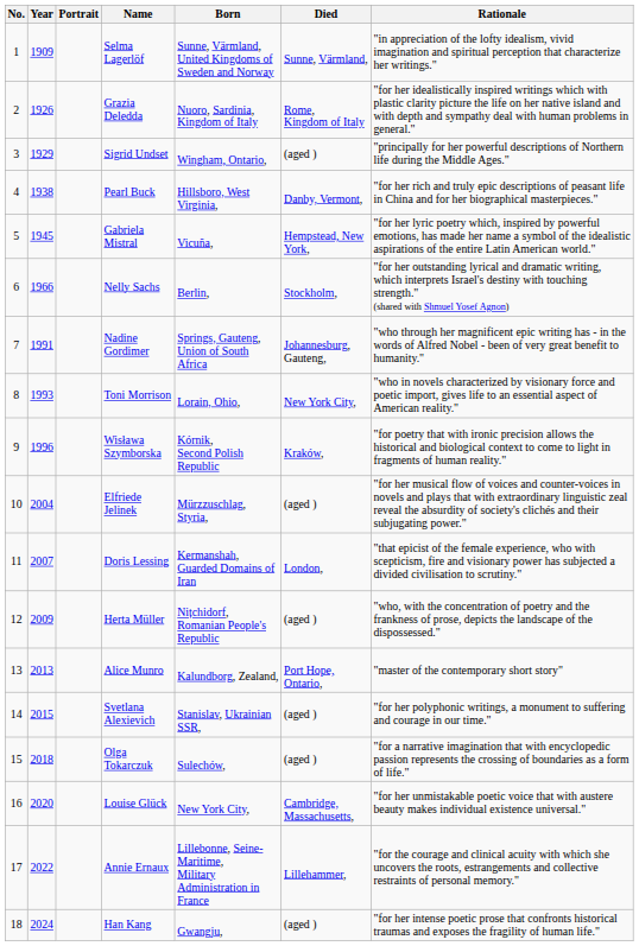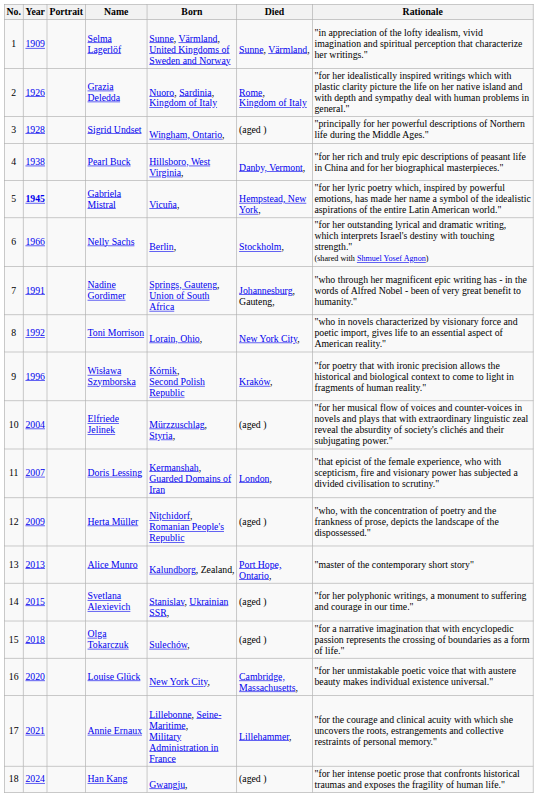 <table class="wikitable sortable">
 <tr>
 <th>No.</th>
 <th>Year</th>
 <th class="unsortable">Portrait</th>
 <th>Name</th>
 <th>Born</th>
 <th>Died</th>
 <th class="unsortable">Rationale</th>
 </tr>
 <tr>
 <td align="center">1</td>
 <td align="center"><a href='#'>1909</a></td>
 <td></td>
 <td><a href='#'>Selma Lagerlöf</a></td>
 <td><br><a href='#'>Sunne</a>, <a href='#'>Värmland</a>, <br> <a href='#'>United Kingdoms of Sweden and Norway</a></td>
 <td><br><a href='#'>Sunne</a>, <a href='#'>Värmland</a>, <br></td>
 <td>"in appreciation of the lofty idealism, vivid imagination and spiritual perception that characterize her writings."</td>
 </tr>
 <tr>
 <td align="center">2</td>
 <td align="center"><a href='#'>1926</a></td>
 <td></td>
 <td><a href='#'>Grazia Deledda</a></td>
 <td><br><a href='#'>Nuoro</a>, <a href='#'>Sardinia</a>, <br> <a href='#'>Kingdom of Italy</a></td>
 <td><br><a href='#'>Rome</a>, <br> <a href='#'>Kingdom of Italy</a></td>
 <td>"for her idealistically inspired writings which with plastic clarity picture the life on her native island and with depth and sympathy deal with human problems in general."</td>
 </tr>
 <tr>
 <td align="center">3</td>
-<td align="center"><a href='#'>1929</a></td>
+<td align="center"><a href='#'>1928</a></td>
 <td></td>
 <td><a href='#'>Sigrid Undset</a></td>
 <td><br><a href='#'>Wingham, Ontario</a>, <br></td>
 <td>(aged )</td>
 <td>"principally for her powerful descriptions of Northern life during the Middle Ages."</td>
 </tr>
 <tr>
 <td align="center">4</td>
 <td align="center"><a href='#'>1938</a></td>
 <td></td>
 <td><a href='#'>Pearl Buck</a></td>
 <td><br><a href='#'>Hillsboro, West Virginia</a>, <br></td>
 <td><br><a href='#'>Danby, Vermont</a>, <br></td>
 <td>"for her rich and truly epic descriptions of peasant life in China and for her biographical masterpieces."</td>
 </tr>
 <tr>
 <td align="center">5</td>
-<td align="center"><a href='#'>1945</a></td>
+<td align="center"><strong><a href='#'>1945</a></strong></td>
 <td></td>
 <td><a href='#'>Gabriela Mistral</a></td>
 <td><br><a href='#'>Vicuña</a>, <br></td>
 <td><br><a href='#'>Hempstead, New York</a>, <br></td>
 <td>"for her lyric poetry which, inspired by powerful emotions, has made her name a symbol of the idealistic aspirations of the entire Latin American world."</td>
 </tr>
 <tr>
 <td align="center">6</td>
 <td align="center"><a href='#'>1966</a></td>
 <td></td>
 <td><a href='#'>Nelly Sachs</a></td>
 <td><br><a href='#'>Berlin</a>, <br></td>
 <td><br><a href='#'>Stockholm</a>, <br></td>
 <td>"for her outstanding lyrical and dramatic writing, which interprets Israel's destiny with touching strength."<br><small>(shared with <a href='#'>Shmuel Yosef Agnon</a>)</small></td>
 </tr>
 <tr>
 <td align="center">7</td>
 <td align="center"><a href='#'>1991</a></td>
 <td></td>
 <td><a href='#'>Nadine Gordimer</a></td>
 <td><br><a href='#'>Springs, Gauteng</a>, <br> <a href='#'>Union of South Africa</a></td>
 <td><br><a href='#'>Johannesburg</a>, Gauteng, <br></td>
 <td>"who through her magnificent epic writing has - in the words of Alfred Nobel - been of very great benefit to humanity."</td>
 </tr>
 <tr>
 <td align="center">8</td>
-<td align="center"><a href='#'>1993</a></td>
+<td align="center"><a href='#'>1992</a></td>
 <td></td>
 <td><a href='#'>Toni Morrison</a></td>
 <td><br><a href='#'>Lorain, Ohio</a>, <br></td>
 <td><br><a href='#'>New York City</a>, <br></td>
 <td>"who in novels characterized by visionary force and poetic import, gives life to an essential aspect of American reality."</td>
 </tr>
 <tr>
 <td align="center">9</td>
 <td align="center"><a href='#'>1996</a></td>
 <td></td>
 <td><a href='#'>Wisława Szymborska</a></td>
 <td><br><a href='#'>Kórnik</a>, <br> <a href='#'>Second Polish Republic</a></td>
 <td><br><a href='#'>Kraków</a>, <br></td>
 <td>"for poetry that with ironic precision allows the historical and biological context to come to light in fragments of human reality."</td>
 </tr>
 <tr>
 <td align="center">10</td>
 <td align="center"><a href='#'>2004</a></td>
 <td></td>
 <td><a href='#'>Elfriede Jelinek</a></td>
 <td><br><a href='#'>Mürzzuschlag</a>, <a href='#'>Styria</a>, <br></td>
 <td>(aged )</td>
 <td>"for her musical flow of voices and counter-voices in novels and plays that with extraordinary linguistic zeal reveal the absurdity of society's clichés and their subjugating power."</td>
 </tr>
 <tr>
 <td align="center">11</td>
 <td align="center"><a href='#'>2007</a></td>
 <td></td>
 <td><a href='#'>Doris Lessing</a></td>
 <td><br><a href='#'>Kermanshah</a>, <br> <a href='#'>Guarded Domains of Iran</a></td>
 <td><br><a href='#'>London</a>, <br></td>
 <td>"that epicist of the female experience, who with scepticism, fire and visionary power has subjected a divided civilisation to scrutiny."</td>
 </tr>
 <tr>
 <td align="center">12</td>
 <td align="center"><a href='#'>2009</a></td>
 <td></td>
 <td><a href='#'>Herta Müller</a></td>
 <td><br><a href='#'>Nițchidorf</a>, <br> <a href='#'>Romanian People's Republic</a></td>
 <td>(aged )</td>
 <td>"who, with the concentration of poetry and the frankness of prose, depicts the landscape of the dispossessed."</td>
 </tr>
 <tr>
 <td align="center">13</td>
 <td align="center"><a href='#'>2013</a></td>
 <td></td>
 <td><a href='#'>Alice Munro</a></td>
 <td><br><a href='#'>Kalundborg</a>, Zealand, </td>
 <td><br><a href='#'>Port Hope, Ontario</a>, <br></td>
 <td>"master of the contemporary short story"</td>
 </tr>
 <tr>
 <td align="center">14</td>
 <td align="center"><a href='#'>2015</a></td>
 <td></td>
 <td><a href='#'>Svetlana Alexievich</a></td>
 <td><br><a href='#'>Stanislav</a>, <a href='#'>Ukrainian SSR</a>, <br></td>
 <td>(aged )</td>
 <td>"for her polyphonic writings, a monument to suffering and courage in our time."</td>
 </tr>
 <tr>
 <td align="center">15</td>
 <td align="center"><a href='#'>2018</a></td>
 <td></td>
 <td><a href='#'>Olga Tokarczuk</a></td>
 <td><br><a href='#'>Sulechów</a>, <br></td>
 <td>(aged )</td>
 <td>"for a narrative imagination that with encyclopedic passion represents the crossing of boundaries as a form of life."</td>
 </tr>
 <tr>
 <td align="center">16</td>
 <td align="center"><a href='#'>2020</a></td>
 <td></td>
 <td><a href='#'>Louise Glück</a></td>
 <td><br><a href='#'>New York City</a>, <br></td>
 <td><br><a href='#'>Cambridge, Massachusetts</a>,<br></td>
 <td>"for her unmistakable poetic voice that with austere beauty makes individual existence universal."</td>
 </tr>
 <tr>
 <td align="center">17</td>
-<td align="center"><a href='#'>2022</a></td>
+<td align="center"><a href='#'>2021</a></td>
 <td></td>
 <td><a href='#'>Annie Ernaux</a></td>
 <td><br><a href='#'>Lillebonne</a>, <a href='#'>Seine-Maritime</a>, <br> <a href='#'>Military Administration in France</a></td>
 <td><br><a href='#'>Lillehammer</a>, <br></td>
 <td>"for the courage and clinical acuity with which she uncovers the roots, estrangements and collective restraints of personal memory."</td>
 </tr>
 <tr>
 <td align="center">18</td>
 <td align="center"><a href='#'>2024</a></td>
 <td></td>
 <td><a href='#'>Han Kang</a></td>
 <td><br><a href='#'>Gwangju</a>, <br></td>
 <td>(aged )</td>
 <td>"for her intense poetic prose that confronts historical traumas and exposes the fragility of human life."</td>
 </tr>
 </table>
